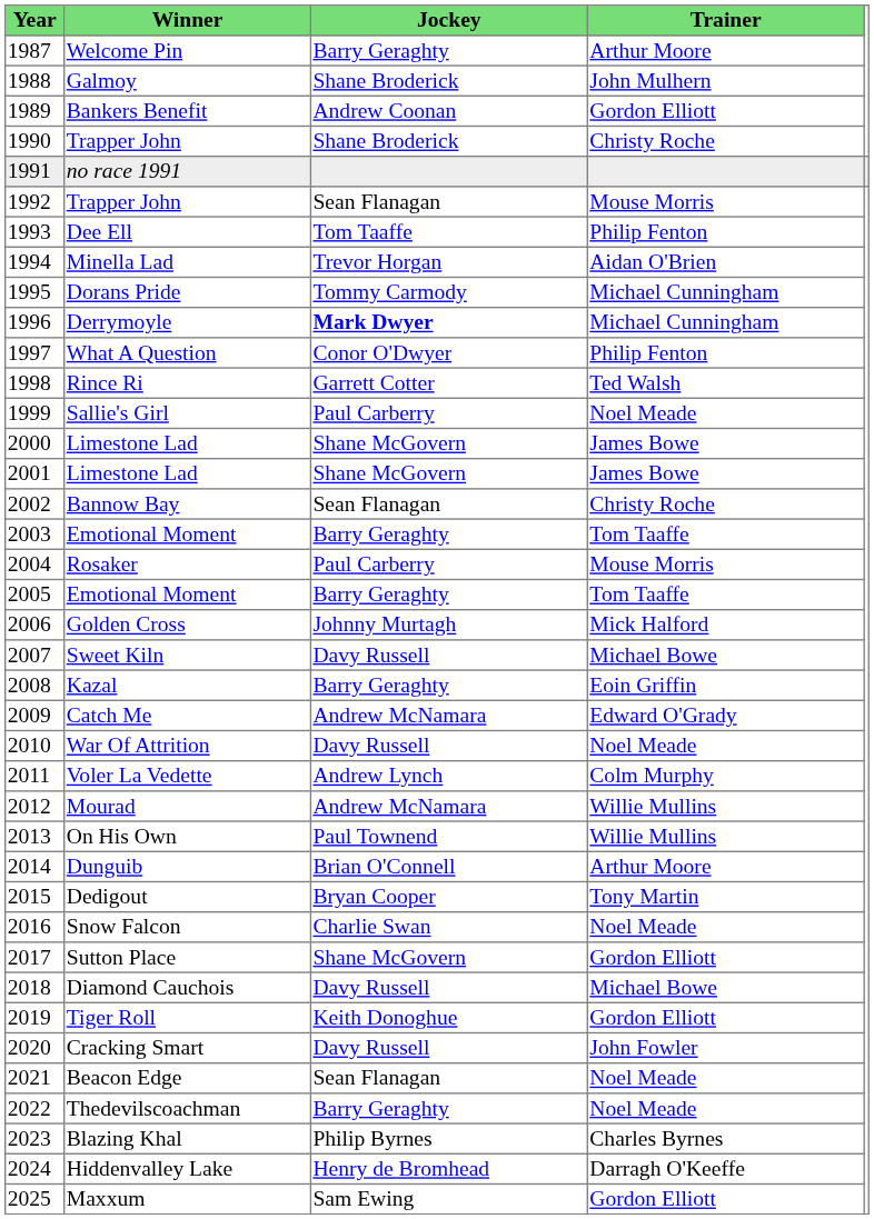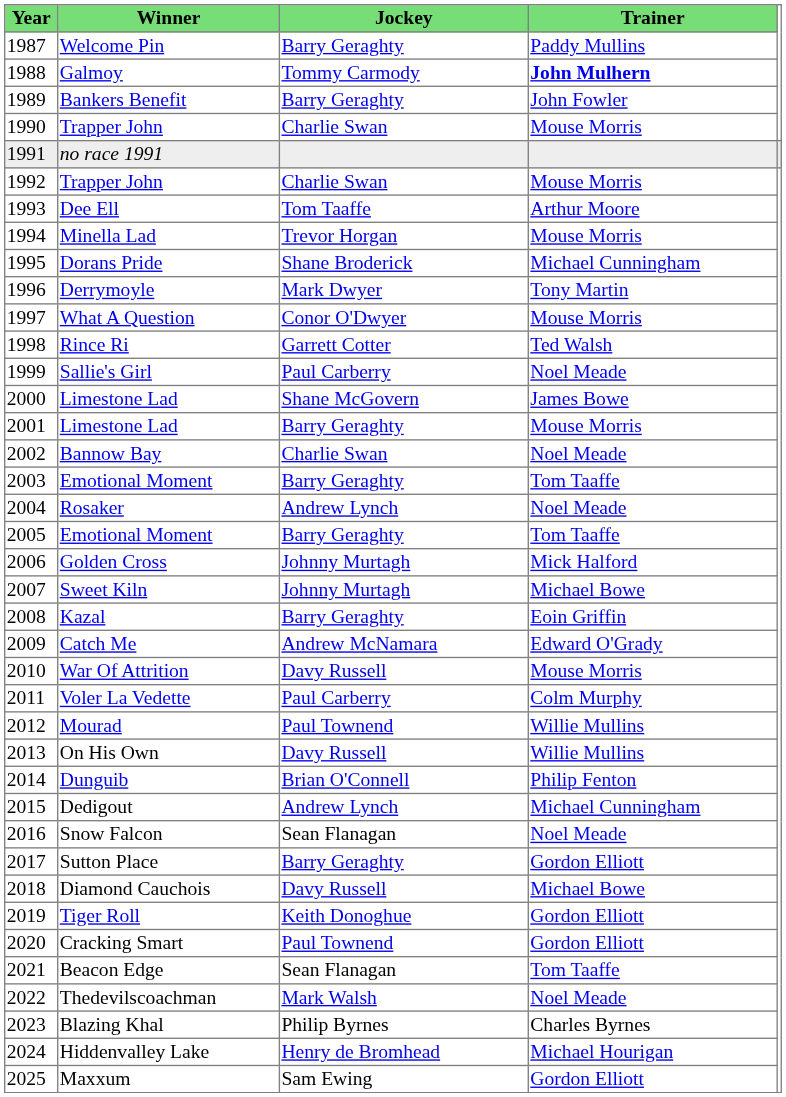 <table class = "sortable" | border="1" style="border-collapse: collapse; font-size:90%">
 <tr bgcolor="#77dd77" align="center">
 <th width="36px"><strong>Year</strong><br></th>
 <th width="160px"><strong>Winner</strong><br></th>
 <th width="180px"><strong>Jockey</strong><br></th>
 <th width="180px"><strong>Trainer</strong><br></th>
 </tr>
 <tr>
 <td>1987</td>
 <td><a href='#'>Welcome Pin</a></td>
 <td><a href='#'>Barry Geraghty</a></td>
-<td><a href='#'>Arthur Moore</a></td>
+<td><a href='#'>Paddy Mullins</a></td>
 </tr>
 <tr>
 <td>1988</td>
 <td><a href='#'>Galmoy</a></td>
-<td><a href='#'>Shane Broderick</a></td>
-<td><a href='#'>John Mulhern</a></td>
+<td><a href='#'>Tommy Carmody</a></td>
+<td><strong><a href='#'>John Mulhern</a></strong></td>
 </tr>
 <tr>
 <td>1989</td>
 <td><a href='#'>Bankers Benefit</a></td>
-<td><a href='#'>Andrew Coonan</a></td>
-<td><a href='#'>Gordon Elliott</a></td>
+<td><a href='#'>Barry Geraghty</a></td>
+<td><a href='#'>John Fowler</a></td>
 </tr>
 <tr>
 <td>1990</td>
 <td><a href='#'>Trapper John</a></td>
-<td><a href='#'>Shane Broderick</a></td>
-<td><a href='#'>Christy Roche</a></td>
+<td><a href='#'>Charlie Swan</a></td>
+<td><a href='#'>Mouse Morris</a></td>
 </tr>
 <tr bgcolor="#eeeeee">
 <td><span>1991</span></td>
 <td><em>no race 1991</em></td>
 <td></td>
 <td></td>
 <td></td>
 </tr>
 <tr>
 <td>1992</td>
 <td><a href='#'>Trapper John</a></td>
-<td>Sean Flanagan</td>
+<td><a href='#'>Charlie Swan</a></td>
 <td><a href='#'>Mouse Morris</a></td>
 </tr>
 <tr>
 <td>1993</td>
 <td><a href='#'>Dee Ell</a></td>
 <td><a href='#'>Tom Taaffe</a></td>
-<td><a href='#'>Philip Fenton</a></td>
+<td><a href='#'>Arthur Moore</a></td>
 </tr>
 <tr>
 <td>1994</td>
 <td><a href='#'>Minella Lad</a></td>
 <td><a href='#'>Trevor Horgan</a></td>
-<td><a href='#'>Aidan O'Brien</a></td>
+<td><a href='#'>Mouse Morris</a></td>
 </tr>
 <tr>
 <td>1995</td>
 <td><a href='#'>Dorans Pride</a></td>
-<td><a href='#'>Tommy Carmody</a></td>
+<td><a href='#'>Shane Broderick</a></td>
 <td><a href='#'>Michael Cunningham</a></td>
 </tr>
 <tr>
 <td>1996</td>
 <td><a href='#'>Derrymoyle</a></td>
-<td><strong><a href='#'>Mark Dwyer</a></strong></td>
-<td><a href='#'>Michael Cunningham</a></td>
+<td><a href='#'>Mark Dwyer</a></td>
+<td><a href='#'>Tony Martin</a></td>
 </tr>
 <tr>
 <td>1997</td>
 <td><a href='#'>What A Question</a></td>
 <td><a href='#'>Conor O'Dwyer</a></td>
-<td><a href='#'>Philip Fenton</a></td>
+<td><a href='#'>Mouse Morris</a></td>
 </tr>
 <tr>
 <td>1998</td>
 <td><a href='#'>Rince Ri</a></td>
 <td><a href='#'>Garrett Cotter</a></td>
 <td><a href='#'>Ted Walsh</a></td>
 </tr>
 <tr>
 <td>1999</td>
 <td><a href='#'>Sallie's Girl</a></td>
 <td><a href='#'>Paul Carberry</a></td>
 <td><a href='#'>Noel Meade</a></td>
 </tr>
 <tr>
 <td>2000</td>
 <td><a href='#'>Limestone Lad</a></td>
 <td><a href='#'>Shane McGovern</a></td>
 <td><a href='#'>James Bowe</a></td>
 </tr>
 <tr>
 <td>2001</td>
 <td><a href='#'>Limestone Lad</a></td>
-<td><a href='#'>Shane McGovern</a></td>
-<td><a href='#'>James Bowe</a></td>
+<td><a href='#'>Barry Geraghty</a></td>
+<td><a href='#'>Mouse Morris</a></td>
 </tr>
 <tr>
 <td>2002</td>
 <td><a href='#'>Bannow Bay</a></td>
-<td>Sean Flanagan</td>
-<td><a href='#'>Christy Roche</a></td>
+<td><a href='#'>Charlie Swan</a></td>
+<td><a href='#'>Noel Meade</a></td>
 </tr>
 <tr>
 <td>2003</td>
 <td><a href='#'>Emotional Moment</a></td>
 <td><a href='#'>Barry Geraghty</a></td>
 <td><a href='#'>Tom Taaffe</a></td>
 </tr>
 <tr>
 <td>2004</td>
 <td><a href='#'>Rosaker</a></td>
-<td><a href='#'>Paul Carberry</a></td>
-<td><a href='#'>Mouse Morris</a></td>
+<td><a href='#'>Andrew Lynch</a></td>
+<td><a href='#'>Noel Meade</a></td>
 </tr>
 <tr>
 <td>2005</td>
 <td><a href='#'>Emotional Moment</a></td>
 <td><a href='#'>Barry Geraghty</a></td>
 <td><a href='#'>Tom Taaffe</a></td>
 </tr>
 <tr>
 <td>2006</td>
 <td><a href='#'>Golden Cross</a></td>
 <td><a href='#'>Johnny Murtagh</a></td>
 <td><a href='#'>Mick Halford</a></td>
 </tr>
 <tr>
 <td>2007</td>
 <td><a href='#'>Sweet Kiln</a></td>
-<td><a href='#'>Davy Russell</a></td>
+<td><a href='#'>Johnny Murtagh</a></td>
 <td><a href='#'>Michael Bowe</a></td>
 </tr>
 <tr>
 <td>2008</td>
 <td><a href='#'>Kazal</a></td>
 <td><a href='#'>Barry Geraghty</a></td>
 <td><a href='#'>Eoin Griffin</a></td>
 </tr>
 <tr>
 <td>2009</td>
 <td><a href='#'>Catch Me</a></td>
 <td><a href='#'>Andrew McNamara</a></td>
 <td><a href='#'>Edward O'Grady</a></td>
 </tr>
 <tr>
 <td>2010</td>
 <td><a href='#'>War Of Attrition</a></td>
 <td><a href='#'>Davy Russell</a></td>
-<td><a href='#'>Noel Meade</a></td>
+<td><a href='#'>Mouse Morris</a></td>
 </tr>
 <tr>
 <td>2011</td>
 <td><a href='#'>Voler La Vedette</a></td>
-<td><a href='#'>Andrew Lynch</a></td>
+<td><a href='#'>Paul Carberry</a></td>
 <td><a href='#'>Colm Murphy</a></td>
 </tr>
 <tr>
 <td>2012</td>
 <td><a href='#'>Mourad</a></td>
-<td><a href='#'>Andrew McNamara</a></td>
+<td><a href='#'>Paul Townend</a></td>
 <td><a href='#'>Willie Mullins</a></td>
 </tr>
 <tr>
 <td>2013</td>
 <td>On His Own</td>
-<td><a href='#'>Paul Townend</a></td>
+<td><a href='#'>Davy Russell</a></td>
 <td><a href='#'>Willie Mullins</a></td>
 </tr>
 <tr>
 <td>2014</td>
 <td><a href='#'>Dunguib</a></td>
 <td><a href='#'>Brian O'Connell</a></td>
-<td><a href='#'>Arthur Moore</a></td>
+<td><a href='#'>Philip Fenton</a></td>
 </tr>
 <tr>
 <td>2015</td>
 <td>Dedigout</td>
-<td><a href='#'>Bryan Cooper</a></td>
-<td><a href='#'>Tony Martin</a></td>
+<td><a href='#'>Andrew Lynch</a></td>
+<td><a href='#'>Michael Cunningham</a></td>
 </tr>
 <tr>
 <td>2016</td>
 <td>Snow Falcon</td>
-<td><a href='#'>Charlie Swan</a></td>
+<td>Sean Flanagan</td>
 <td><a href='#'>Noel Meade</a></td>
 </tr>
 <tr>
 <td>2017</td>
 <td>Sutton Place</td>
-<td><a href='#'>Shane McGovern</a></td>
+<td><a href='#'>Barry Geraghty</a></td>
 <td><a href='#'>Gordon Elliott</a></td>
 </tr>
 <tr>
 <td>2018</td>
 <td>Diamond Cauchois</td>
 <td><a href='#'>Davy Russell</a></td>
 <td><a href='#'>Michael Bowe</a></td>
 </tr>
 <tr>
 <td>2019</td>
 <td><a href='#'>Tiger Roll</a></td>
 <td><a href='#'>Keith Donoghue</a></td>
 <td><a href='#'>Gordon Elliott</a></td>
 </tr>
 <tr>
 <td>2020</td>
 <td>Cracking Smart</td>
-<td><a href='#'>Davy Russell</a></td>
-<td><a href='#'>John Fowler</a></td>
+<td><a href='#'>Paul Townend</a></td>
+<td><a href='#'>Gordon Elliott</a></td>
 </tr>
 <tr>
 <td>2021</td>
 <td>Beacon Edge</td>
 <td>Sean Flanagan</td>
-<td><a href='#'>Noel Meade</a></td>
+<td><a href='#'>Tom Taaffe</a></td>
 </tr>
 <tr>
 <td>2022</td>
 <td>Thedevilscoachman</td>
-<td><a href='#'>Barry Geraghty</a></td>
+<td><a href='#'>Mark Walsh</a></td>
 <td><a href='#'>Noel Meade</a></td>
 </tr>
 <tr>
 <td>2023</td>
 <td>Blazing Khal</td>
 <td>Philip Byrnes</td>
 <td>Charles Byrnes</td>
 </tr>
 <tr>
 <td>2024</td>
 <td>Hiddenvalley Lake</td>
 <td><a href='#'>Henry de Bromhead</a></td>
-<td>Darragh O'Keeffe</td>
+<td><a href='#'>Michael Hourigan</a></td>
 </tr>
 <tr>
 <td>2025</td>
 <td>Maxxum</td>
 <td>Sam Ewing</td>
 <td><a href='#'>Gordon Elliott</a></td>
 </tr>
 </table>
